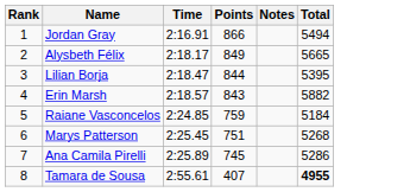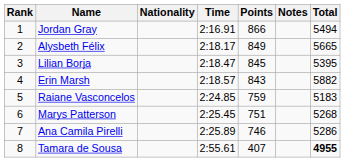 <table class="wikitable sortable" style="text-align:center">
 <tr>
 <th>Rank</th>
 <th>Name</th>
+<th>Nationality</th>
 <th>Time</th>
 <th>Points</th>
 <th>Notes</th>
 <th>Total</th>
 </tr>
 <tr>
 <td>1</td>
 <td align=left><a href='#'>Jordan Gray</a></td>
+<td align=left></td>
 <td>2:16.91</td>
 <td>866</td>
 <td></td>
 <td>5494</td>
 </tr>
 <tr>
 <td>2</td>
 <td align=left><a href='#'>Alysbeth Félix</a></td>
+<td align=left></td>
 <td>2:18.17</td>
 <td>849</td>
 <td></td>
 <td>5665</td>
 </tr>
 <tr>
 <td>3</td>
 <td align=left><a href='#'>Lilian Borja</a></td>
+<td align=left></td>
 <td>2:18.47</td>
-<td>844</td>
+<td>845</td>
 <td></td>
 <td>5395</td>
 </tr>
 <tr>
 <td>4</td>
 <td align=left><a href='#'>Erin Marsh</a></td>
+<td align=left></td>
 <td>2:18.57</td>
 <td>843</td>
 <td></td>
 <td>5882</td>
 </tr>
 <tr>
 <td>5</td>
 <td align=left><a href='#'>Raiane Vasconcelos</a></td>
+<td align=left></td>
 <td>2:24.85</td>
 <td>759</td>
 <td></td>
-<td>5184</td>
+<td>5183</td>
 </tr>
 <tr>
 <td>6</td>
 <td align=left><a href='#'>Marys Patterson</a></td>
+<td align=left></td>
 <td>2:25.45</td>
 <td>751</td>
 <td></td>
 <td>5268</td>
 </tr>
 <tr>
 <td>7</td>
 <td align=left><a href='#'>Ana Camila Pirelli</a></td>
+<td align=left></td>
 <td>2:25.89</td>
-<td>745</td>
+<td>746</td>
 <td></td>
 <td>5286</td>
 </tr>
 <tr>
 <td>8</td>
 <td align=left><a href='#'>Tamara de Sousa</a></td>
+<td align=left></td>
 <td>2:55.61</td>
 <td>407</td>
 <td></td>
 <td><strong>4955</strong></td>
 </tr>
 </table>
